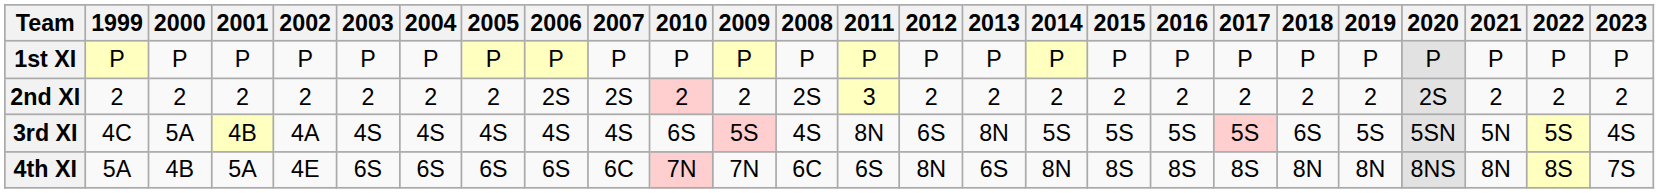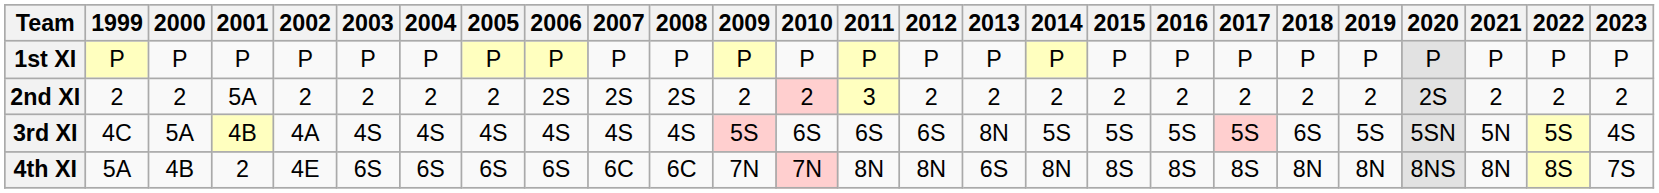 <table class="wikitable" style="font-size:85%; text-align:center;">
 <tr>
 <th scope="col">Team</th>
 <th scope="col">1999</th>
 <th scope="col">2000</th>
 <th scope="col">2001</th>
 <th scope="col">2002</th>
 <th scope="col">2003</th>
 <th scope="col">2004</th>
 <th scope="col">2005</th>
 <th scope="col">2006</th>
 <th scope="col">2007</th>
+<th scope="col">2008</th>
+<th scope="col">2009</th>
 <th scope="col">2010</th>
-<th scope="col">2009</th>
-<th scope="col">2008</th>
 <th scope="col">2011</th>
 <th scope="col">2012</th>
 <th scope="col">2013</th>
 <th scope="col">2014</th>
 <th scope="col">2015</th>
 <th scope="col">2016</th>
 <th scope="col">2017</th>
 <th scope="col">2018</th>
 <th scope="col">2019</th>
 <th scope="col">2020</th>
 <th scope="col">2021</th>
 <th scope="col">2022</th>
 <th scope="col">2023</th>
 </tr>
 <tr>
 <th scope="row">1st XI</th>
 <td bgcolor="#ffffbf">P</td>
 <td>P</td>
 <td>P</td>
 <td>P</td>
 <td>P</td>
 <td>P</td>
 <td bgcolor="#ffffbf">P</td>
 <td bgcolor="#ffffbf">P</td>
 <td>P</td>
 <td>P</td>
 <td bgcolor="#ffffbf">P</td>
 <td>P</td>
 <td bgcolor="#ffffbf">P</td>
 <td>P</td>
 <td>P</td>
 <td bgcolor="#ffffbf">P</td>
 <td>P</td>
 <td>P</td>
 <td>P</td>
 <td>P</td>
 <td>P</td>
 <td bgcolor="#e2e2e2">P</td>
 <td>P</td>
 <td>P</td>
 <td>P</td>
 </tr>
 <tr>
 <th scope="row">2nd XI</th>
 <td>2</td>
 <td>2</td>
-<td>2</td>
+<td>5A</td>
 <td>2</td>
 <td>2</td>
 <td>2</td>
 <td>2</td>
 <td>2S</td>
 <td>2S</td>
+<td>2S</td>
+<td>2</td>
 <td bgcolor="#ffcfcf">2</td>
-<td>2</td>
-<td>2S</td>
 <td bgcolor="#ffffbf">3</td>
 <td>2</td>
 <td>2</td>
 <td>2</td>
 <td>2</td>
 <td>2</td>
 <td>2</td>
 <td>2</td>
 <td>2</td>
 <td bgcolor="#e2e2e2">2S</td>
 <td>2</td>
 <td>2</td>
 <td>2</td>
 </tr>
 <tr>
 <th scope="row">3rd XI</th>
 <td>4C</td>
 <td>5A</td>
 <td bgcolor="#ffffbf">4B</td>
 <td>4A</td>
 <td>4S</td>
 <td>4S</td>
 <td>4S</td>
 <td>4S</td>
 <td>4S</td>
+<td>4S</td>
+<td bgcolor="#ffcfcf">5S</td>
 <td>6S</td>
-<td bgcolor="#ffcfcf">5S</td>
-<td>4S</td>
-<td>8N</td>
+<td>6S</td>
 <td>6S</td>
 <td>8N</td>
 <td>5S</td>
 <td>5S</td>
 <td>5S</td>
 <td bgcolor="#ffcfcf">5S</td>
 <td>6S</td>
 <td>5S</td>
 <td bgcolor="#e2e2e2">5SN</td>
 <td>5N</td>
 <td bgcolor="#ffffbf">5S</td>
 <td>4S</td>
 </tr>
 <tr>
 <th scope="row">4th XI</th>
 <td>5A</td>
 <td>4B</td>
-<td>5A</td>
+<td>2</td>
 <td>4E</td>
 <td>6S</td>
 <td>6S</td>
 <td>6S</td>
 <td>6S</td>
 <td>6C</td>
+<td>6C</td>
+<td>7N</td>
 <td bgcolor="#ffcfcf">7N</td>
-<td>7N</td>
-<td>6C</td>
-<td>6S</td>
+<td>8N</td>
 <td>8N</td>
 <td>6S</td>
 <td>8N</td>
 <td>8S</td>
 <td>8S</td>
 <td>8S</td>
 <td>8N</td>
 <td>8N</td>
 <td bgcolor="#e2e2e2">8NS</td>
 <td>8N</td>
 <td bgcolor="#ffffbf">8S</td>
 <td>7S</td>
 </tr>
 </table>
